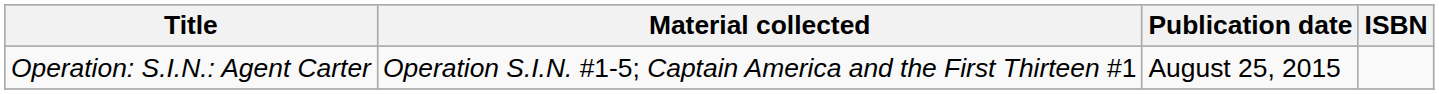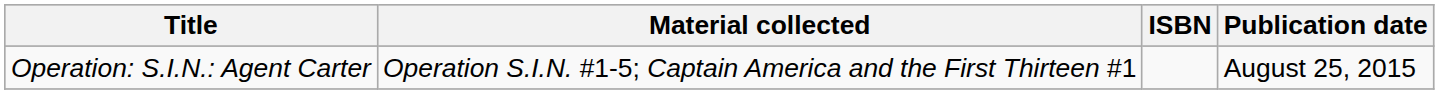 <table class="wikitable">
 <tr>
 <th>Title</th>
 <th>Material collected</th>
+<th>ISBN</th>
 <th>Publication date</th>
-<th>ISBN</th>
 </tr>
 <tr>
 <td><em>Operation: S.I.N.: Agent Carter</em></td>
 <td><em>Operation S.I.N.</em> #1-5; <em>Captain America and the First Thirteen</em> #1</td>
+<td></td>
 <td>August 25, 2015</td>
-<td></td>
 </tr>
 </table>
